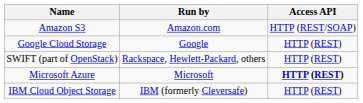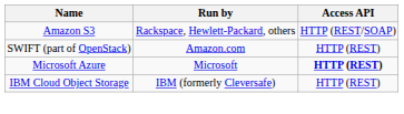 <table class="wikitable sortable" style="width: auto; table-layout: fixed;  text-align: center;">
 <tr style="background: #ececec">
 <th>Name</th>
 <th>Run by</th>
 <th>Access API</th>
 </tr>
 <tr>
 <td><a href='#'>Amazon S3</a></td>
-<td><a href='#'>Amazon.com</a></td>
+<td><a href='#'>Rackspace</a>, <a href='#'>Hewlett-Packard</a>, others</td>
 <td><a href='#'>HTTP</a> (<a href='#'>REST</a>/<a href='#'>SOAP</a>)</td>
 </tr>
 <tr>
-<td><a href='#'>Google Cloud Storage</a></td>
-<td><a href='#'>Google</a></td>
-<td><a href='#'>HTTP</a> (<a href='#'>REST</a>)</td>
-</tr>
-<tr>
 <td>SWIFT (part of <a href='#'>OpenStack</a>)</td>
-<td><a href='#'>Rackspace</a>, <a href='#'>Hewlett-Packard</a>, others</td>
+<td><a href='#'>Amazon.com</a></td>
 <td><a href='#'>HTTP</a> (<a href='#'>REST</a>)</td>
 </tr>
 <tr>
 <td><a href='#'>Microsoft Azure</a></td>
 <td><a href='#'>Microsoft</a></td>
 <td><strong><a href='#'>HTTP</a> (<a href='#'>REST</a>)</strong></td>
 </tr>
 <tr>
 <td><a href='#'>IBM Cloud Object Storage</a></td>
 <td><a href='#'>IBM</a> (formerly <a href='#'>Cleversafe</a>)</td>
 <td><a href='#'>HTTP</a> (<a href='#'>REST</a>)</td>
 </tr>
 </table>
